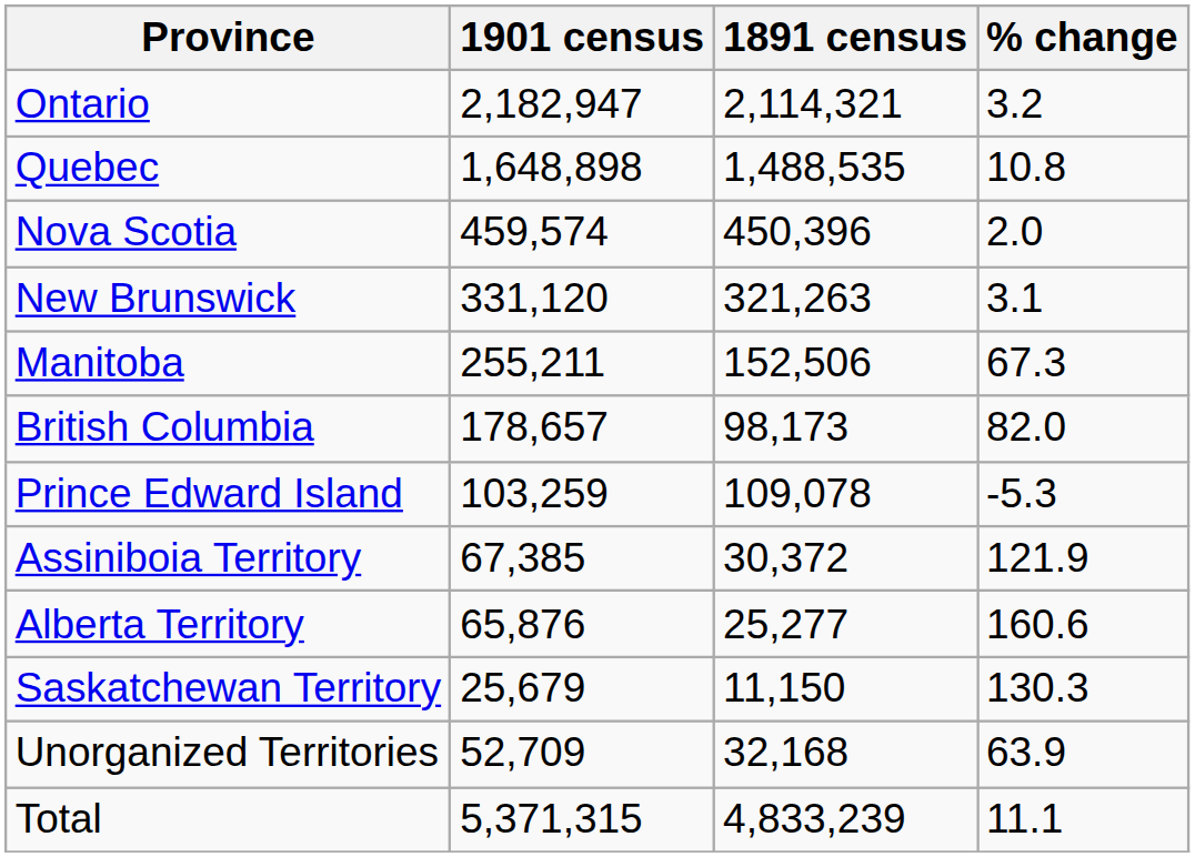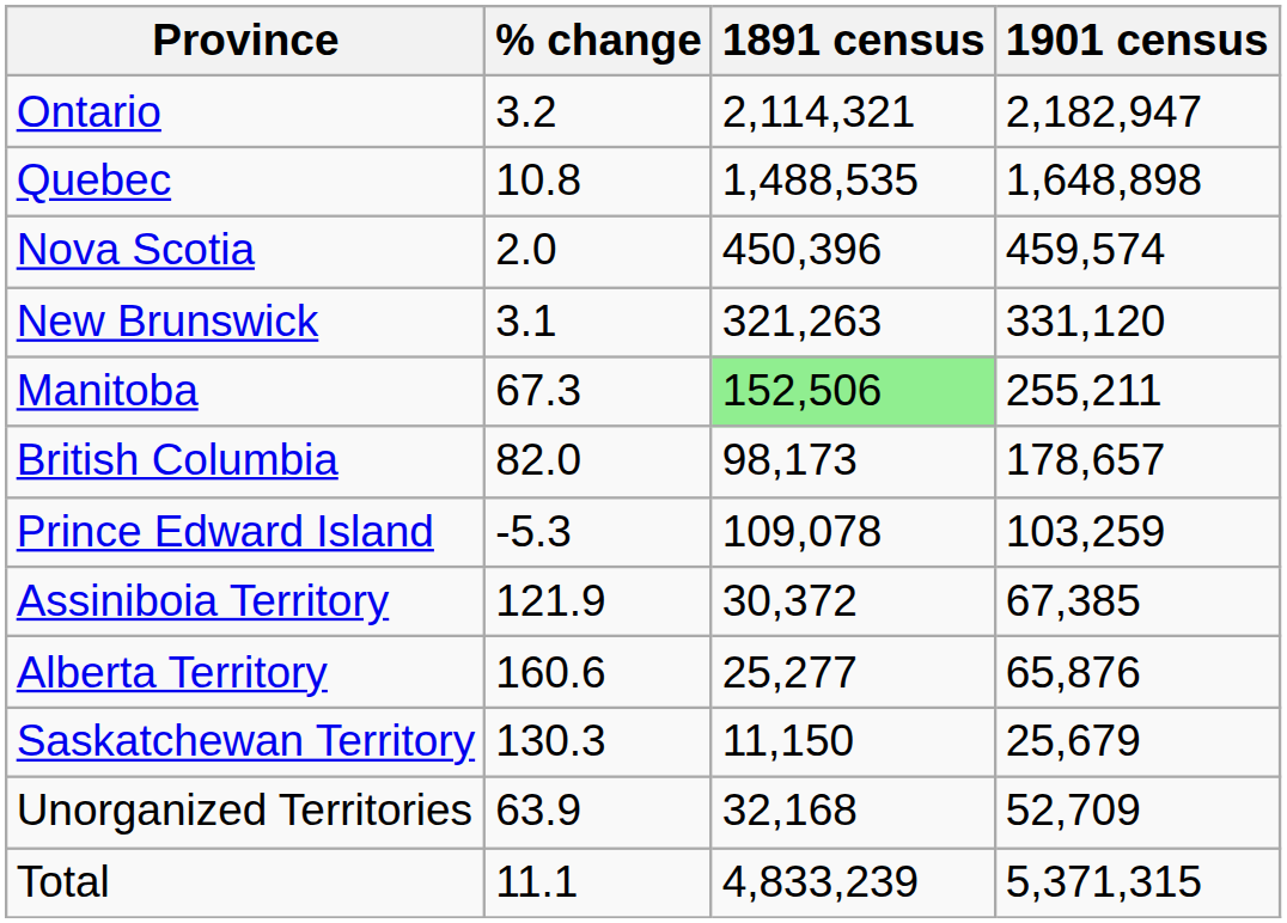 <table class="sortable wikitable">
 <tr>
 <th>Province</th>
+<th>% change</th>
+<th>1891 census</th>
 <th>1901 census</th>
-<th>1891 census</th>
-<th>% change</th>
 </tr>
 <tr>
 <td><a href='#'>Ontario</a></td>
+<td>3.2</td>
+<td>2,114,321</td>
 <td>2,182,947</td>
-<td>2,114,321</td>
-<td>3.2</td>
 </tr>
 <tr>
 <td><a href='#'>Quebec</a></td>
+<td>10.8</td>
+<td>1,488,535</td>
 <td>1,648,898</td>
-<td>1,488,535</td>
-<td>10.8</td>
 </tr>
 <tr>
 <td><a href='#'>Nova Scotia</a></td>
+<td>2.0</td>
+<td>450,396</td>
 <td>459,574</td>
-<td>450,396</td>
-<td>2.0</td>
 </tr>
 <tr>
 <td><a href='#'>New Brunswick</a></td>
+<td>3.1</td>
+<td>321,263</td>
 <td>331,120</td>
-<td>321,263</td>
-<td>3.1</td>
 </tr>
 <tr>
 <td><a href='#'>Manitoba</a></td>
+<td>67.3</td>
+<td style="background: lightgreen;">152,506</td>
 <td>255,211</td>
-<td>152,506</td>
-<td>67.3</td>
 </tr>
 <tr>
 <td><a href='#'>British Columbia</a></td>
+<td>82.0</td>
+<td>98,173</td>
 <td>178,657</td>
-<td>98,173</td>
-<td>82.0</td>
 </tr>
 <tr>
 <td><a href='#'>Prince Edward Island</a></td>
+<td>-5.3</td>
+<td>109,078</td>
 <td>103,259</td>
-<td>109,078</td>
-<td>-5.3</td>
 </tr>
 <tr>
 <td><a href='#'>Assiniboia Territory</a></td>
+<td>121.9</td>
+<td>30,372</td>
 <td>67,385</td>
-<td>30,372</td>
-<td>121.9</td>
 </tr>
 <tr>
 <td><a href='#'>Alberta Territory</a></td>
+<td>160.6</td>
+<td>25,277</td>
 <td>65,876</td>
-<td>25,277</td>
-<td>160.6</td>
 </tr>
 <tr>
 <td><a href='#'>Saskatchewan Territory</a></td>
+<td>130.3</td>
+<td>11,150</td>
 <td>25,679</td>
-<td>11,150</td>
-<td>130.3</td>
 </tr>
 <tr>
 <td>Unorganized Territories</td>
+<td>63.9</td>
+<td>32,168</td>
 <td>52,709</td>
-<td>32,168</td>
-<td>63.9</td>
 </tr>
 <tr>
 <td>Total</td>
+<td>11.1</td>
+<td>4,833,239</td>
 <td>5,371,315</td>
-<td>4,833,239</td>
-<td>11.1</td>
 </tr>
 </table>
